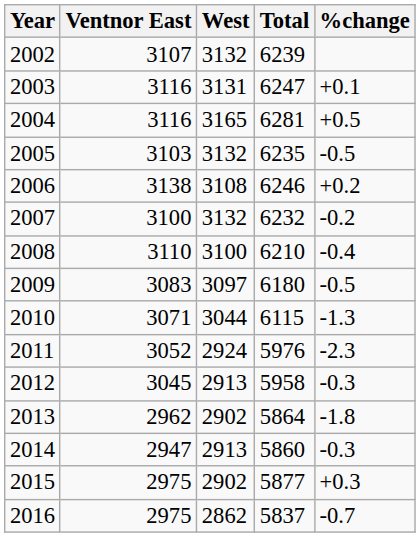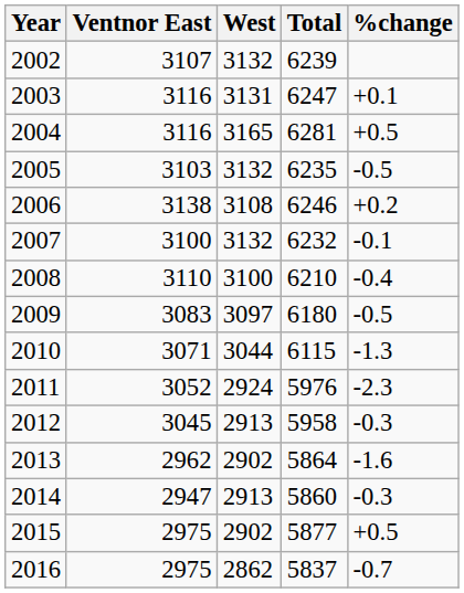 <table class="wikitable sortable"  style="line-height:1.0em; border:1px #000; margin-left:0; text-align:left;">
 <tr>
 <th>Year</th>
 <th>Ventnor East</th>
 <th>West</th>
 <th>Total</th>
 <th>%change</th>
 </tr>
 <tr>
 <td>2002</td>
 <td align=right>3107</td>
 <td>3132</td>
 <td>6239</td>
 <td></td>
 </tr>
 <tr>
 <td>2003</td>
 <td align=right>3116</td>
 <td>3131</td>
 <td>6247</td>
 <td>+0.1</td>
 </tr>
 <tr>
 <td>2004</td>
 <td align=right>3116</td>
 <td>3165</td>
 <td>6281</td>
 <td>+0.5</td>
 </tr>
 <tr>
 <td>2005</td>
 <td align=right>3103</td>
 <td>3132</td>
 <td>6235</td>
 <td>-0.5</td>
 </tr>
 <tr>
 <td>2006</td>
 <td align=right>3138</td>
 <td>3108</td>
 <td>6246</td>
 <td>+0.2</td>
 </tr>
 <tr>
 <td>2007</td>
 <td align=right>3100</td>
 <td>3132</td>
 <td>6232</td>
-<td>-0.2</td>
+<td>-0.1</td>
 </tr>
 <tr>
 <td>2008</td>
 <td align=right>3110</td>
 <td>3100</td>
 <td>6210</td>
 <td>-0.4</td>
 </tr>
 <tr>
 <td>2009</td>
 <td align=right>3083</td>
 <td>3097</td>
 <td>6180</td>
 <td>-0.5</td>
 </tr>
 <tr>
 <td>2010</td>
 <td align=right>3071</td>
 <td>3044</td>
 <td>6115</td>
 <td>-1.3</td>
 </tr>
 <tr>
 <td>2011</td>
 <td align=right>3052</td>
 <td>2924</td>
 <td>5976</td>
 <td>-2.3</td>
 </tr>
 <tr>
 <td>2012</td>
 <td align=right>3045</td>
 <td>2913</td>
 <td>5958</td>
 <td>-0.3</td>
 </tr>
 <tr>
 <td>2013</td>
 <td align=right>2962</td>
 <td>2902</td>
 <td>5864</td>
-<td>-1.8</td>
+<td>-1.6</td>
 </tr>
 <tr>
 <td>2014</td>
 <td align=right>2947</td>
 <td>2913</td>
 <td>5860</td>
 <td>-0.3</td>
 </tr>
 <tr>
 <td>2015</td>
 <td align=right>2975</td>
 <td>2902</td>
 <td>5877</td>
-<td>+0.3</td>
+<td>+0.5</td>
 </tr>
 <tr>
 <td>2016</td>
 <td align=right>2975</td>
 <td>2862</td>
 <td>5837</td>
 <td>-0.7</td>
 </tr>
 <tr>
 </tr>
 </table>
